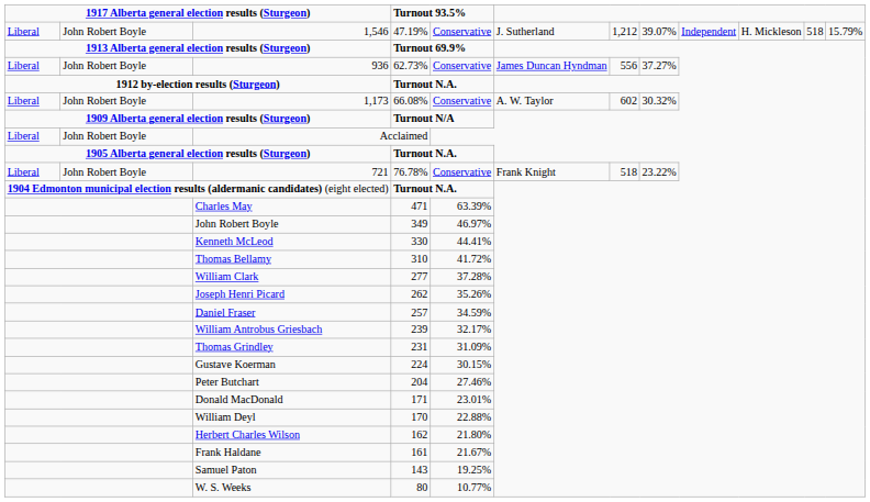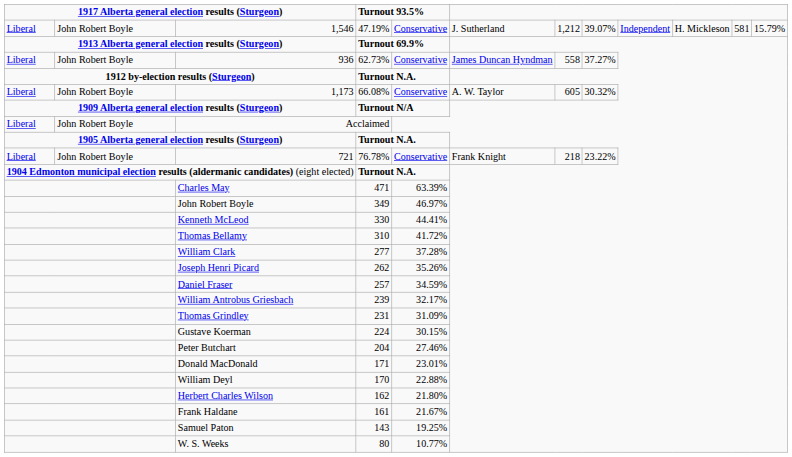 <table class="wikitable">
 <tr>
 <td colspan="3" align=center><strong><a href='#'>1917 Alberta general election</a> results (<a href='#'>Sturgeon</a>)</strong></td>
 <td colspan="2"><span><strong>Turnout 93.5%</strong></span></td>
 </tr>
 <tr>
 <td><a href='#'>Liberal</a></td>
 <td>John Robert Boyle</td>
 <td align="right">1,546</td>
 <td align="right">47.19%<br></td>
 <td><a href='#'>Conservative</a></td>
 <td>J. Sutherland</td>
 <td align="right">1,212</td>
 <td align="right">39.07%<br></td>
 <td><a href='#'>Independent</a></td>
 <td>H. Mickleson</td>
-<td align="right">518</td>
+<td align="right">581</td>
 <td align="right">15.79%</td>
 </tr>
 <tr>
 <td colspan="3" align=center><strong><a href='#'>1913 Alberta general election</a> results (<a href='#'>Sturgeon</a>)</strong></td>
 <td colspan="2"><span><strong>Turnout 69.9%</strong></span></td>
 </tr>
 <tr>
 <td><a href='#'>Liberal</a></td>
 <td>John Robert Boyle</td>
 <td align="right">936</td>
 <td align="right">62.73%<br></td>
 <td><a href='#'>Conservative</a></td>
 <td><a href='#'>James Duncan Hyndman</a></td>
-<td align="right">556</td>
+<td align="right">558</td>
 <td align="right">37.27%</td>
 </tr>
 <tr>
 <td colspan="3" align=center><strong>1912 by-election results (<a href='#'>Sturgeon</a>)</strong></td>
 <td colspan="2"><span><strong>Turnout N.A.</strong></span></td>
 </tr>
 <tr>
 <td><a href='#'>Liberal</a></td>
 <td>John Robert Boyle</td>
 <td align="right">1,173</td>
 <td align="right">66.08%<br></td>
 <td><a href='#'>Conservative</a></td>
 <td>A. W. Taylor</td>
-<td align="right">602</td>
+<td align="right">605</td>
 <td align="right">30.32%</td>
 </tr>
 <tr>
 <td colspan="3" align=center><strong><a href='#'>1909 Alberta general election</a> results (<a href='#'>Sturgeon</a>)</strong></td>
 <td colspan="2"><span><strong>Turnout N/A</strong></span></td>
 </tr>
 <tr>
 <td><a href='#'>Liberal</a></td>
 <td>John Robert Boyle</td>
 <td colspan="2" align="right">Acclaimed</td>
 </tr>
 <tr>
 <td colspan="3" align=center><strong><a href='#'>1905 Alberta general election</a> results (<a href='#'>Sturgeon</a>)</strong></td>
 <td colspan="2"><span><strong>Turnout N.A.</strong></span></td>
 </tr>
 <tr>
 <td><a href='#'>Liberal</a></td>
 <td>John Robert Boyle</td>
 <td align="right">721</td>
 <td align="right">76.78%<br></td>
 <td><a href='#'>Conservative</a></td>
 <td>Frank Knight</td>
-<td align="right">518</td>
+<td align="right">218</td>
 <td align="right">23.22%</td>
 </tr>
 <tr>
 <td colspan="3" align=center><strong><a href='#'>1904 Edmonton municipal election</a> results (aldermanic candidates)</strong> (eight elected)</td>
 <td colspan="2"><span><strong>Turnout N.A.</strong></span></td>
 </tr>
 <tr>
 <td colspan="2"></td>
 <td><a href='#'>Charles May</a></td>
 <td align="right">471</td>
 <td align="right">63.39%</td>
 </tr>
 <tr>
 <td colspan="2"></td>
 <td>John Robert Boyle</td>
 <td align="right">349</td>
 <td align="right">46.97%</td>
 </tr>
 <tr>
 <td colspan="2"></td>
 <td><a href='#'>Kenneth McLeod</a></td>
 <td align="right">330</td>
 <td align="right">44.41%</td>
 </tr>
 <tr>
 <td colspan="2"></td>
 <td><a href='#'>Thomas Bellamy</a></td>
 <td align="right">310</td>
 <td align="right">41.72%</td>
 </tr>
 <tr>
 <td colspan="2"></td>
 <td><a href='#'>William Clark</a></td>
 <td align="right">277</td>
 <td align="right">37.28%</td>
 </tr>
 <tr>
 <td colspan="2"></td>
 <td><a href='#'>Joseph Henri Picard</a></td>
 <td align="right">262</td>
 <td align="right">35.26%</td>
 </tr>
 <tr>
 <td colspan="2"></td>
 <td><a href='#'>Daniel Fraser</a></td>
 <td align="right">257</td>
 <td align="right">34.59%</td>
 </tr>
 <tr>
 <td colspan="2"></td>
 <td><a href='#'>William Antrobus Griesbach</a></td>
 <td align="right">239</td>
 <td align="right">32.17%</td>
 </tr>
 <tr>
 <td colspan="2"></td>
 <td><a href='#'>Thomas Grindley</a></td>
 <td align="right">231</td>
 <td align="right">31.09%</td>
 </tr>
 <tr>
 <td colspan="2"></td>
 <td>Gustave Koerman</td>
 <td align="right">224</td>
 <td align="right">30.15%</td>
 </tr>
 <tr>
 <td colspan="2"></td>
 <td>Peter Butchart</td>
 <td align="right">204</td>
 <td align="right">27.46%</td>
 </tr>
 <tr>
 <td colspan="2"></td>
 <td>Donald MacDonald</td>
 <td align="right">171</td>
 <td align="right">23.01%</td>
 </tr>
 <tr>
 <td colspan="2"></td>
 <td>William Deyl</td>
 <td align="right">170</td>
 <td align="right">22.88%</td>
 </tr>
 <tr>
 <td colspan="2"></td>
 <td><a href='#'>Herbert Charles Wilson</a></td>
 <td align="right">162</td>
 <td align="right">21.80%</td>
 </tr>
 <tr>
 <td colspan="2"></td>
 <td>Frank Haldane</td>
 <td align="right">161</td>
 <td align="right">21.67%</td>
 </tr>
 <tr>
 <td colspan="2"></td>
 <td>Samuel Paton</td>
 <td align="right">143</td>
 <td align="right">19.25%</td>
 </tr>
 <tr>
 <td colspan="2"></td>
 <td>W. S. Weeks</td>
 <td align="right">80</td>
 <td align="right">10.77%</td>
 </tr>
 </table>
